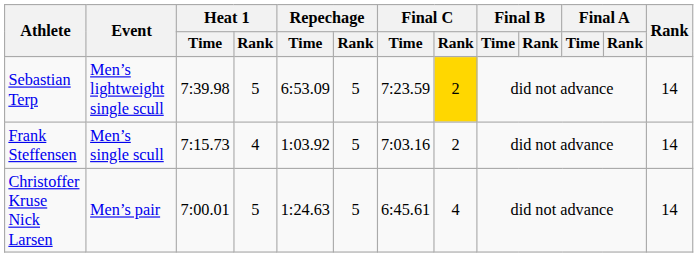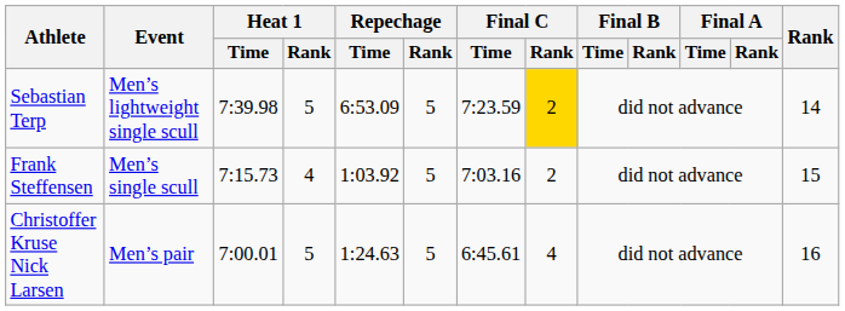 <table class=wikitable style="font-size:90%">
 <tr>
 <th rowspan="2">Athlete</th>
 <th rowspan="2">Event</th>
 <th colspan="2">Heat 1</th>
 <th colspan="2">Repechage</th>
 <th colspan="2">Final C</th>
 <th colspan="2">Final B</th>
 <th colspan="2">Final A</th>
 <th rowspan="2">Rank</th>
 </tr>
 <tr style="font-size:95%">
 <th>Time</th>
 <th>Rank</th>
 <th>Time</th>
 <th>Rank</th>
 <th>Time</th>
 <th>Rank</th>
 <th>Time</th>
 <th>Rank</th>
 <th>Time</th>
 <th>Rank</th>
 </tr>
 <tr align=center>
 <td align=left><a href='#'>Sebastian Terp</a></td>
 <td align=left><a href='#'>Men’s lightweight single scull</a></td>
 <td>7:39.98</td>
 <td>5</td>
 <td>6:53.09</td>
 <td>5</td>
 <td>7:23.59</td>
 <td style="background: gold;">2</td>
 <td colspan=4>did not advance</td>
 <td>14</td>
 </tr>
 <tr align=center>
 <td align=left><a href='#'>Frank Steffensen</a></td>
 <td align=left><a href='#'>Men’s single scull</a></td>
 <td>7:15.73</td>
 <td>4</td>
 <td>1:03.92</td>
 <td>5</td>
 <td>7:03.16</td>
 <td>2</td>
 <td colspan=4>did not advance</td>
-<td>14</td>
+<td>15</td>
 </tr>
 <tr align=center>
 <td align=left><a href='#'>Christoffer Kruse</a><br><a href='#'>Nick Larsen</a></td>
 <td align=left><a href='#'>Men’s pair</a></td>
 <td>7:00.01</td>
 <td>5</td>
 <td>1:24.63</td>
 <td>5</td>
 <td>6:45.61</td>
 <td>4</td>
 <td colspan=4>did not advance</td>
-<td>14</td>
+<td>16</td>
 </tr>
 </table>
